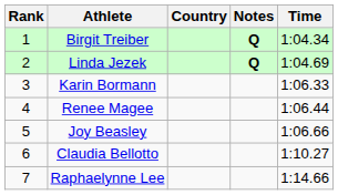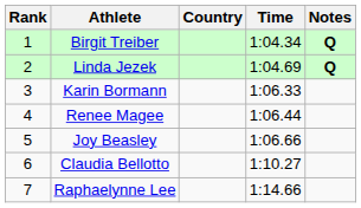 <table class="wikitable sortable" style="text-align:center">
 <tr>
 <th>Rank</th>
 <th>Athlete</th>
 <th>Country</th>
+<th>Time</th>
 <th>Notes</th>
-<th>Time</th>
 </tr>
 <tr bgcolor=ccffcc>
 <td>1</td>
 <td><a href='#'>Birgit Treiber</a></td>
 <td align=left></td>
+<td>1:04.34</td>
 <td><strong>Q </strong></td>
-<td>1:04.34</td>
 </tr>
 <tr bgcolor=ccffcc>
 <td>2</td>
 <td><a href='#'>Linda Jezek</a></td>
 <td align=left></td>
+<td>1:04.69</td>
 <td><strong>Q </strong></td>
-<td>1:04.69</td>
 </tr>
 <tr>
 <td>3</td>
 <td><a href='#'>Karin Bormann</a></td>
 <td align=left></td>
+<td>1:06.33</td>
 <td><strong> </strong></td>
-<td>1:06.33</td>
 </tr>
 <tr>
 <td>4</td>
 <td><a href='#'>Renee Magee</a></td>
 <td align=left></td>
+<td>1:06.44</td>
 <td><strong> </strong></td>
-<td>1:06.44</td>
 </tr>
 <tr>
 <td>5</td>
 <td><a href='#'>Joy Beasley</a></td>
 <td align=left></td>
+<td>1:06.66</td>
 <td><strong> </strong></td>
-<td>1:06.66</td>
 </tr>
 <tr>
 <td>6</td>
 <td><a href='#'>Claudia Bellotto</a></td>
 <td align=left></td>
+<td>1:10.27</td>
 <td><strong> </strong></td>
-<td>1:10.27</td>
 </tr>
 <tr>
 <td>7</td>
 <td><a href='#'>Raphaelynne Lee</a></td>
 <td align=left></td>
+<td>1:14.66</td>
 <td><strong> </strong></td>
-<td>1:14.66</td>
 </tr>
 </table>
